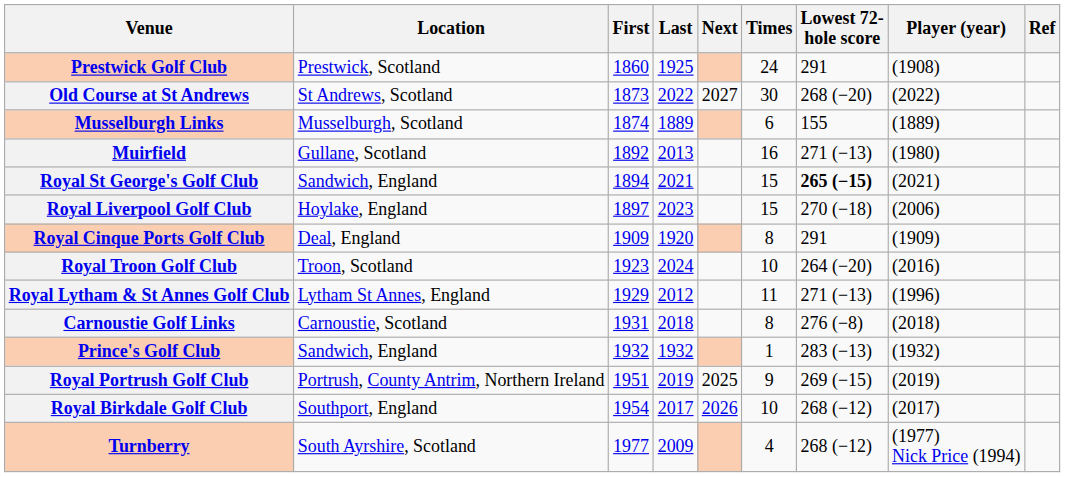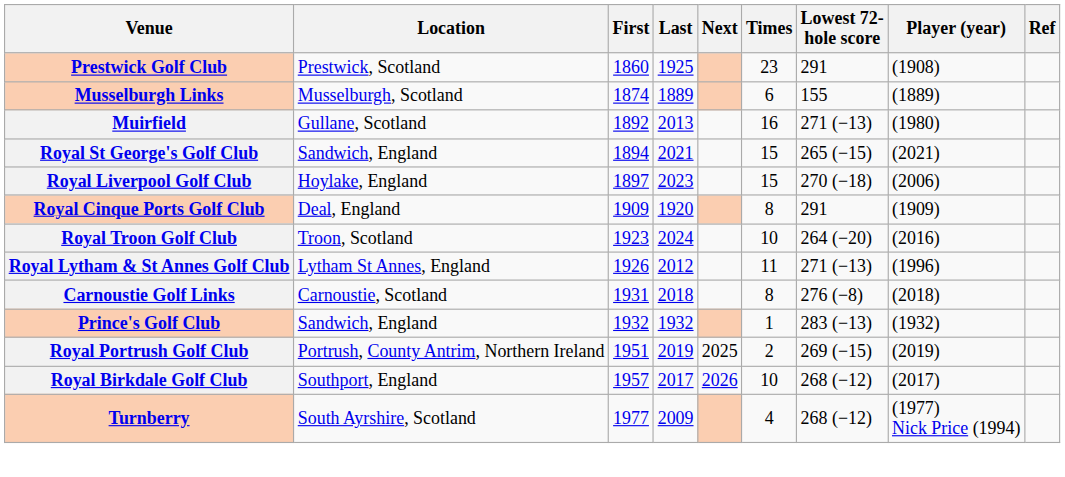 <table class="sortable wikitable plainrowheaders">
 <tr>
 <th scope=col>Venue</th>
 <th scope=col>Location</th>
 <th scope=col>First</th>
 <th scope=col>Last</th>
 <th scope=col>Next</th>
 <th scope=col>Times</th>
 <th scope=col>Lowest 72-<br>hole score</th>
 <th scope=col>Player (year)</th>
 <th scope=col class=unsortable>Ref</th>
 </tr>
 <tr>
 <th scope=row style=background:#FBCEB1><a href='#'>Prestwick Golf Club</a> </th>
 <td><a href='#'>Prestwick</a>, Scotland</td>
 <td align=center><a href='#'>1860</a></td>
 <td align=center><a href='#'>1925</a></td>
 <td align=center style="background-color:#FBCEB1"></td>
-<td align=center>24</td>
+<td align=center>23</td>
 <td align=left>291</td>
 <td> (1908)</td>
-<td align=center></td>
-</tr>
-<tr>
-<th scope=row><a href='#'>Old Course at St Andrews</a></th>
-<td><a href='#'>St Andrews</a>, Scotland</td>
-<td align=center><a href='#'>1873</a></td>
-<td align=center><a href='#'>2022</a></td>
-<td>2027</td>
-<td align=center>30</td>
-<td align=left>268 (−20)</td>
-<td> (2022)</td>
 <td align=center></td>
 </tr>
 <tr>
 <th scope=row style=background:#FBCEB1><a href='#'>Musselburgh Links</a> </th>
 <td><a href='#'>Musselburgh</a>, Scotland</td>
 <td align=center><a href='#'>1874</a></td>
 <td align=center><a href='#'>1889</a></td>
 <td align=center style="background-color:#FBCEB1"></td>
 <td align=center>6</td>
 <td align=left>155</td>
 <td> (1889)</td>
 <td align=center></td>
 </tr>
 <tr>
 <th scope=row><a href='#'>Muirfield</a></th>
 <td><a href='#'>Gullane</a>, Scotland</td>
 <td align=center><a href='#'>1892</a></td>
 <td align=center><a href='#'>2013</a></td>
 <td></td>
 <td align=center>16</td>
 <td align=left>271 (−13)</td>
 <td> (1980)</td>
 <td align=center></td>
 </tr>
 <tr>
 <th scope=row><a href='#'>Royal St George's Golf Club</a></th>
 <td><a href='#'>Sandwich</a>, England</td>
 <td align=center><a href='#'>1894</a></td>
 <td align=center><a href='#'>2021</a></td>
 <td></td>
 <td align=center>15</td>
-<td align=left><strong>265 (−15)</strong></td>
+<td align=left>265 (−15)</td>
 <td> (2021)</td>
 <td align=center></td>
 </tr>
 <tr>
 <th scope=row><a href='#'>Royal Liverpool Golf Club</a></th>
 <td><a href='#'>Hoylake</a>, England</td>
 <td align=center><a href='#'>1897</a></td>
 <td align=center><a href='#'>2023</a></td>
 <td></td>
 <td align=center>15</td>
 <td align=left>270 (−18)</td>
 <td> (2006)</td>
 <td align=center></td>
 </tr>
 <tr>
 <th scope=row style=background:#FBCEB1><a href='#'>Royal Cinque Ports Golf Club</a> </th>
 <td><a href='#'>Deal</a>, England</td>
 <td align=center><a href='#'>1909</a></td>
 <td align=center><a href='#'>1920</a></td>
 <td align=center style="background-color:#FBCEB1"></td>
 <td align=center>8</td>
 <td align=left>291</td>
 <td> (1909)</td>
 <td align=center></td>
 </tr>
 <tr>
 <th scope=row><a href='#'>Royal Troon Golf Club</a></th>
 <td><a href='#'>Troon</a>, Scotland</td>
 <td align=center><a href='#'>1923</a></td>
 <td align=center><a href='#'>2024</a></td>
 <td></td>
 <td align=center>10</td>
 <td align=left>264 (−20)</td>
 <td> (2016)</td>
 <td align=center></td>
 </tr>
 <tr>
 <th scope=row><a href='#'>Royal Lytham & St Annes Golf Club</a></th>
 <td><a href='#'>Lytham St Annes</a>, England</td>
-<td align=center><a href='#'>1929</a></td>
+<td align=center><a href='#'>1926</a></td>
 <td align=center><a href='#'>2012</a></td>
 <td></td>
 <td align=center>11</td>
 <td align=left>271 (−13)</td>
 <td> (1996)</td>
 <td align=center></td>
 </tr>
 <tr>
 <th scope=row><a href='#'>Carnoustie Golf Links</a></th>
 <td><a href='#'>Carnoustie</a>, Scotland</td>
 <td align=center><a href='#'>1931</a></td>
 <td align=center><a href='#'>2018</a></td>
 <td></td>
 <td align=center>8</td>
 <td align=left>276 (−8)</td>
 <td> (2018)</td>
 <td align=center></td>
 </tr>
 <tr>
 <th scope=row style=background:#FBCEB1><a href='#'>Prince's Golf Club</a> </th>
 <td><a href='#'>Sandwich</a>, England</td>
 <td align=center><a href='#'>1932</a></td>
 <td align=center><a href='#'>1932</a></td>
 <td align=center style="background-color:#FBCEB1"></td>
 <td align=center>1</td>
 <td align=left>283 (−13)</td>
 <td> (1932)</td>
 <td align=center></td>
 </tr>
 <tr>
 <th scope=row><a href='#'>Royal Portrush Golf Club</a></th>
 <td><a href='#'>Portrush</a>, <a href='#'>County Antrim</a>, Northern Ireland</td>
 <td align=center><a href='#'>1951</a></td>
 <td align=center><a href='#'>2019</a></td>
 <td align=center>2025</td>
-<td align=center>9</td>
+<td align=center>2</td>
 <td align=left>269  (−15)</td>
 <td> (2019)</td>
 <td align=center></td>
 </tr>
 <tr>
 <th scope=row><a href='#'>Royal Birkdale Golf Club</a></th>
 <td><a href='#'>Southport</a>, England</td>
-<td align=center><a href='#'>1954</a></td>
+<td align=center><a href='#'>1957</a></td>
 <td align=center><a href='#'>2017</a></td>
 <td align=center><a href='#'>2026</a></td>
 <td align=center>10</td>
 <td align=left>268 (−12)</td>
 <td> (2017)</td>
 <td align=center></td>
 </tr>
 <tr>
 <th scope=row style=background:#FBCEB1><a href='#'>Turnberry</a> </th>
 <td><a href='#'>South Ayrshire</a>, Scotland</td>
 <td align=center><a href='#'>1977</a></td>
 <td align=center><a href='#'>2009</a></td>
 <td align=center style="background-color:#FBCEB1"></td>
 <td align=center>4</td>
 <td align=left>268 (−12)</td>
 <td> (1977) <br> <a href='#'>Nick Price</a> (1994)</td>
 <td align=center></td>
 </tr>
 </table>
